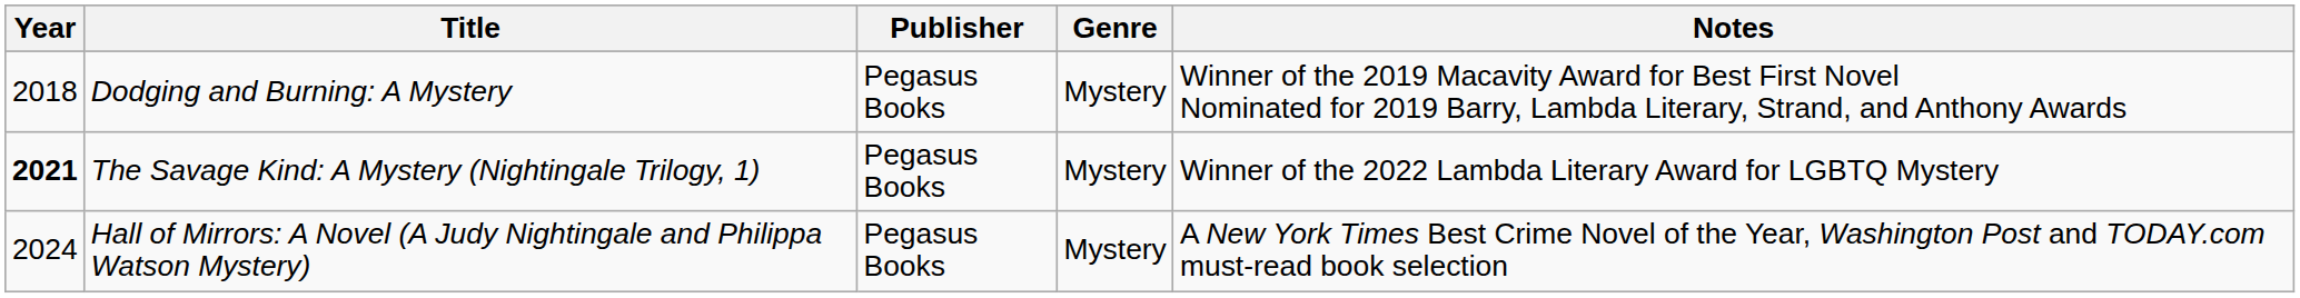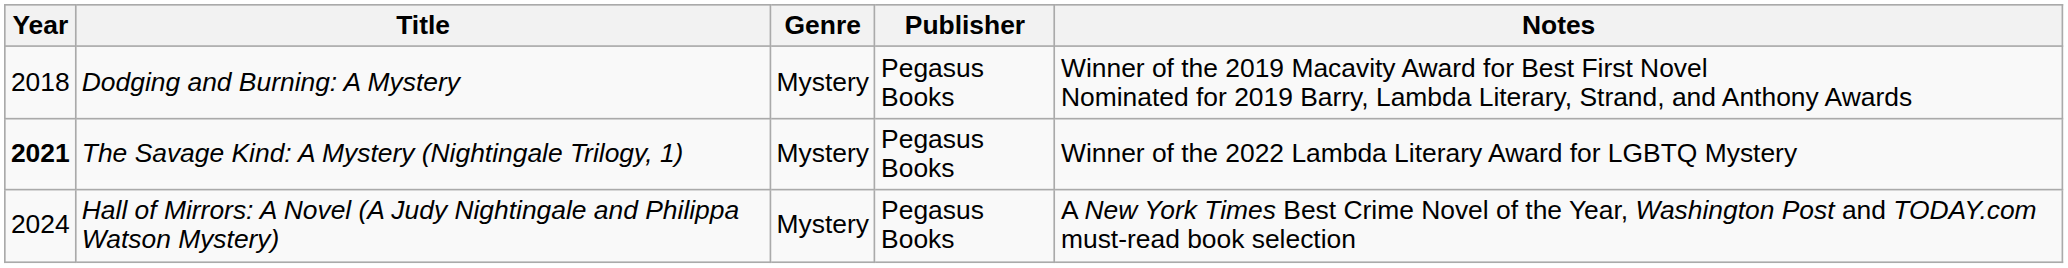 <table class="wikitable">
 <tr>
 <th>Year</th>
 <th>Title</th>
+<th>Genre</th>
 <th>Publisher</th>
-<th>Genre</th>
 <th>Notes</th>
 </tr>
 <tr>
 <td>2018</td>
 <td><em>Dodging and Burning: A Mystery</em></td>
+<td>Mystery</td>
 <td>Pegasus Books</td>
-<td>Mystery</td>
 <td>Winner of the 2019 Macavity Award for Best First Novel<br>Nominated for 2019 Barry, Lambda Literary, Strand, and Anthony Awards</td>
 </tr>
 <tr>
 <td><strong>2021</strong></td>
 <td><em>The Savage Kind: A Mystery (Nightingale Trilogy, 1)</em></td>
+<td>Mystery</td>
 <td>Pegasus Books</td>
-<td>Mystery</td>
 <td>Winner of the 2022 Lambda Literary Award for LGBTQ Mystery</td>
 </tr>
 <tr>
 <td>2024</td>
 <td><em>Hall of Mirrors: A Novel (A Judy Nightingale and Philippa Watson Mystery)</em></td>
+<td>Mystery</td>
 <td>Pegasus Books</td>
-<td>Mystery</td>
 <td>A <em>New York Times</em> Best Crime Novel of the Year, <em>Washington Post</em> and <em>TODAY.com</em> must-read book selection</td>
 </tr>
 </table>
